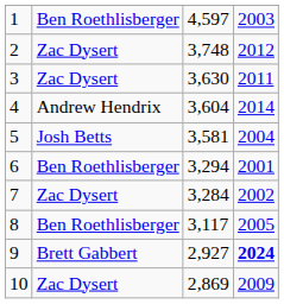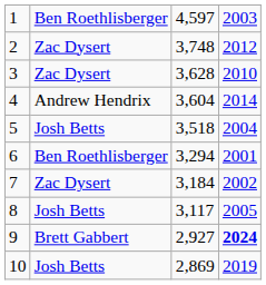 <table class="wikitable">
 <tr>
 </tr>
 <tr>
 <td>1</td>
 <td><a href='#'>Ben Roethlisberger</a></td>
 <td><abbr>4,597</abbr></td>
 <td><a href='#'>2003</a></td>
 </tr>
 <tr>
 <td>2</td>
 <td><a href='#'>Zac Dysert</a></td>
 <td><abbr>3,748</abbr></td>
 <td><a href='#'>2012</a></td>
 </tr>
 <tr>
 <td>3</td>
 <td><a href='#'>Zac Dysert</a></td>
-<td><abbr>3,630</abbr></td>
-<td><a href='#'>2011</a></td>
+<td><abbr>3,628</abbr></td>
+<td><a href='#'>2010</a></td>
 </tr>
 <tr>
 <td>4</td>
 <td>Andrew Hendrix</td>
 <td><abbr>3,604</abbr></td>
 <td><a href='#'>2014</a></td>
 </tr>
 <tr>
 <td>5</td>
 <td><a href='#'>Josh Betts</a></td>
-<td><abbr>3,581</abbr></td>
+<td><abbr>3,518</abbr></td>
 <td><a href='#'>2004</a></td>
 </tr>
 <tr>
 <td>6</td>
 <td><a href='#'>Ben Roethlisberger</a></td>
 <td><abbr>3,294</abbr></td>
 <td><a href='#'>2001</a></td>
 </tr>
 <tr>
 <td>7</td>
 <td><a href='#'>Zac Dysert</a></td>
-<td><abbr>3,284</abbr></td>
+<td><abbr>3,184</abbr></td>
 <td><a href='#'>2002</a></td>
 </tr>
 <tr>
 <td>8</td>
-<td><a href='#'>Ben Roethlisberger</a></td>
+<td><a href='#'>Josh Betts</a></td>
 <td><abbr>3,117</abbr></td>
 <td><a href='#'>2005</a></td>
 </tr>
 <tr>
 <td>9</td>
 <td><a href='#'>Brett Gabbert</a></td>
 <td><abbr>2,927</abbr></td>
 <td><strong><a href='#'>2024</a></strong></td>
 </tr>
 <tr>
 <td>10</td>
-<td><a href='#'>Zac Dysert</a></td>
+<td><a href='#'>Josh Betts</a></td>
 <td><abbr>2,869</abbr></td>
-<td><a href='#'>2009</a></td>
+<td><a href='#'>2019</a></td>
 </tr>
 </table>
